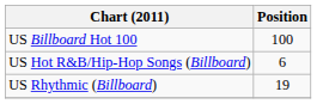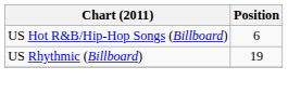 <table class="wikitable">
 <tr>
 <th scope="col">Chart (2011)</th>
 <th scope="col">Position</th>
-</tr>
-<tr>
-<td>US <a href='#'><em>Billboard</em> Hot 100</a></td>
-<td style="text-align:center;">100</td>
 </tr>
 <tr>
 <td>US <a href='#'>Hot R&B/Hip-Hop Songs</a> (<em><a href='#'>Billboard</a></em>)</td>
 <td style="text-align:center;">6</td>
 </tr>
 <tr>
 <td>US <a href='#'>Rhythmic</a> (<em><a href='#'>Billboard</a></em>)</td>
 <td style="text-align:center;">19</td>
 </tr>
 <tr>
 </tr>
 </table>
